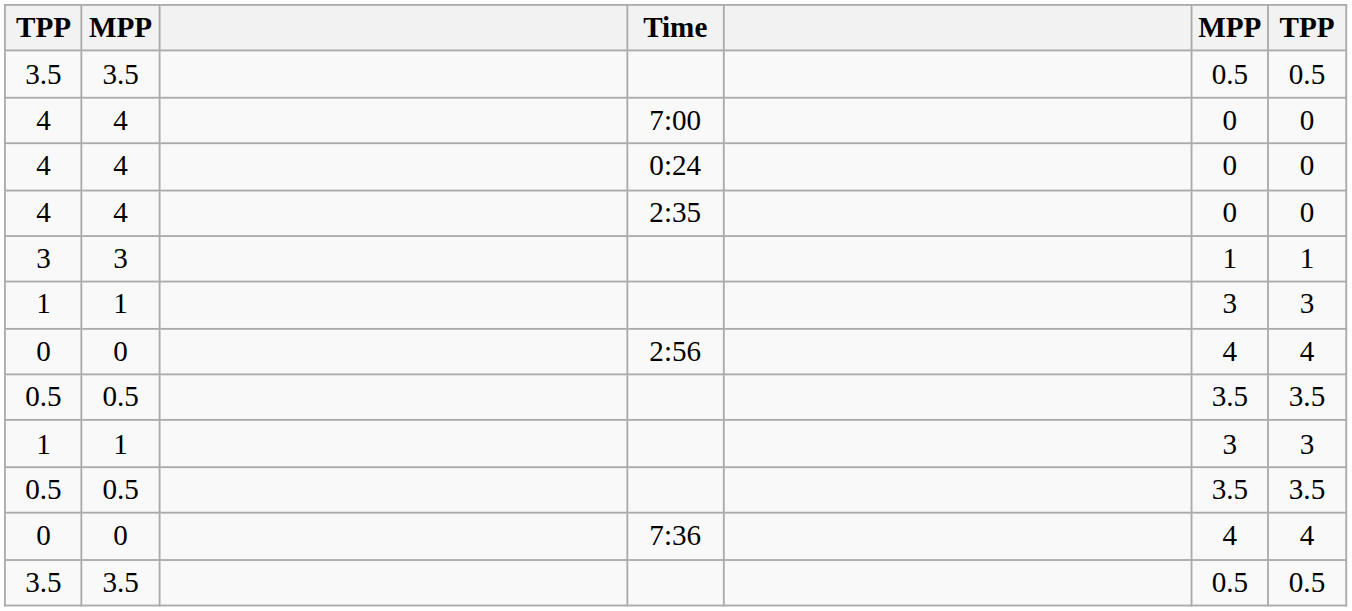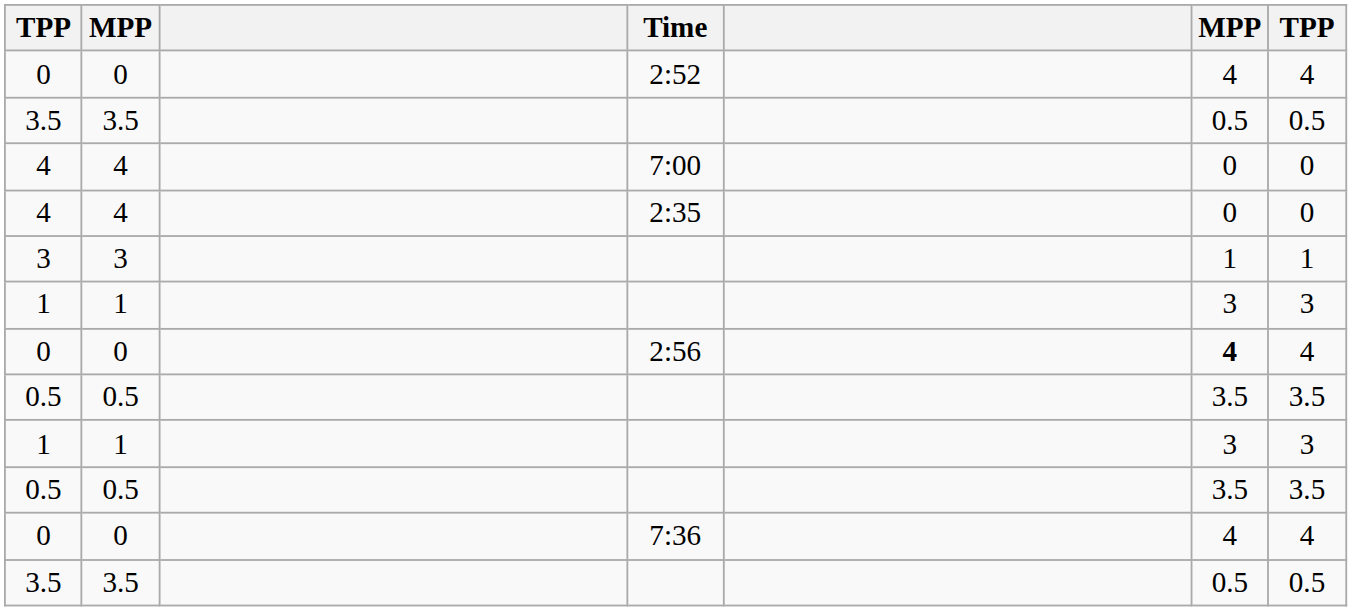 <table class="wikitable" style="text-align: center;" |>
 <tr>
 <th width="35">TPP</th>
 <th width="35">MPP</th>
 <th width="250"></th>
 <th width="45">Time</th>
 <th width="250"></th>
 <th width="35">MPP</th>
 <th width="35">TPP</th>
+</tr>
+<tr>
+<td>0</td>
+<td>0</td>
+<td style="text-align:left;"><strong></strong></td>
+<td>2:52</td>
+<td style="text-align:left;"></td>
+<td>4</td>
+<td>4</td>
 </tr>
 <tr>
 <td>3.5</td>
 <td>3.5</td>
 <td style="text-align:left;"></td>
 <td></td>
 <td style="text-align:left;"><strong></strong></td>
 <td>0.5</td>
 <td>0.5</td>
 </tr>
 <tr>
 <td>4</td>
 <td>4</td>
 <td style="text-align:left;"></td>
 <td>7:00</td>
-<td style="text-align:left;"><strong></strong></td>
-<td>0</td>
-<td>0</td>
-</tr>
-<tr>
-<td>4</td>
-<td>4</td>
-<td style="text-align:left;"></td>
-<td>0:24</td>
 <td style="text-align:left;"><strong></strong></td>
 <td>0</td>
 <td>0</td>
 </tr>
 <tr>
 <td>4</td>
 <td>4</td>
 <td style="text-align:left;"></td>
 <td>2:35</td>
 <td style="text-align:left;"><strong></strong></td>
 <td>0</td>
 <td>0</td>
 </tr>
 <tr>
 <td>3</td>
 <td>3</td>
 <td style="text-align:left;"></td>
 <td></td>
 <td style="text-align:left;"><strong></strong></td>
 <td>1</td>
 <td>1</td>
 </tr>
 <tr>
 <td>1</td>
 <td>1</td>
 <td style="text-align:left;"><strong></strong></td>
 <td></td>
 <td style="text-align:left;"></td>
 <td>3</td>
 <td>3</td>
 </tr>
 <tr>
 <td>0</td>
 <td>0</td>
 <td style="text-align:left;"><strong></strong></td>
 <td>2:56</td>
 <td style="text-align:left;"></td>
-<td>4</td>
+<td><strong>4</strong></td>
 <td>4</td>
 </tr>
 <tr>
 <td>0.5</td>
 <td>0.5</td>
 <td style="text-align:left;"><strong></strong></td>
 <td></td>
 <td style="text-align:left;"></td>
 <td>3.5</td>
 <td>3.5</td>
 </tr>
 <tr>
 <td>1</td>
 <td>1</td>
 <td style="text-align:left;"><strong></strong></td>
 <td></td>
 <td style="text-align:left;"></td>
 <td>3</td>
 <td>3</td>
 </tr>
 <tr>
 <td>0.5</td>
 <td>0.5</td>
 <td style="text-align:left;"><strong></strong></td>
 <td></td>
 <td style="text-align:left;"></td>
 <td>3.5</td>
 <td>3.5</td>
 </tr>
 <tr>
 <td>0</td>
 <td>0</td>
 <td style="text-align:left;"><strong></strong></td>
 <td>7:36</td>
 <td style="text-align:left;"></td>
 <td>4</td>
 <td>4</td>
 </tr>
 <tr>
 <td>3.5</td>
 <td>3.5</td>
 <td style="text-align:left;"></td>
 <td></td>
 <td style="text-align:left;"><strong></strong></td>
 <td>0.5</td>
 <td>0.5</td>
 </tr>
 </table>
